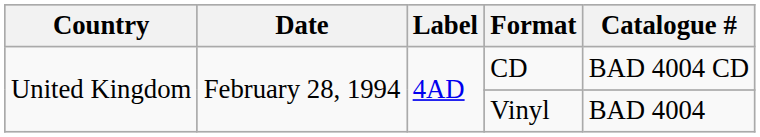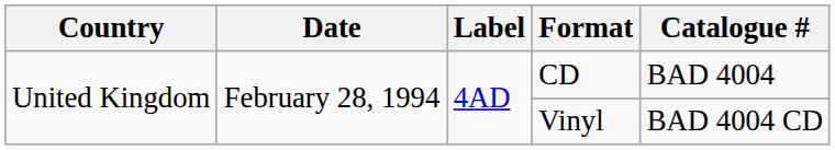 <table class="wikitable">
 <tr>
 <th>Country</th>
 <th>Date</th>
 <th>Label</th>
 <th>Format</th>
 <th>Catalogue #</th>
 </tr>
 <tr>
 <td rowspan="2">United Kingdom</td>
 <td rowspan="2">February 28, 1994</td>
 <td rowspan="2"><a href='#'>4AD</a></td>
 <td>CD</td>
-<td>BAD 4004 CD</td>
+<td>BAD 4004</td>
 </tr>
 <tr>
 <td>Vinyl</td>
-<td>BAD 4004</td>
+<td>BAD 4004 CD</td>
 </tr>
 </table>
